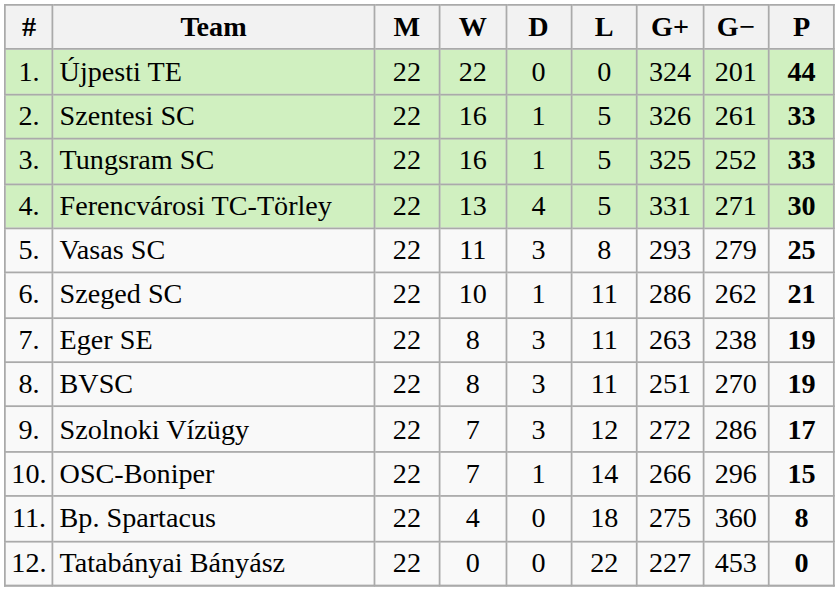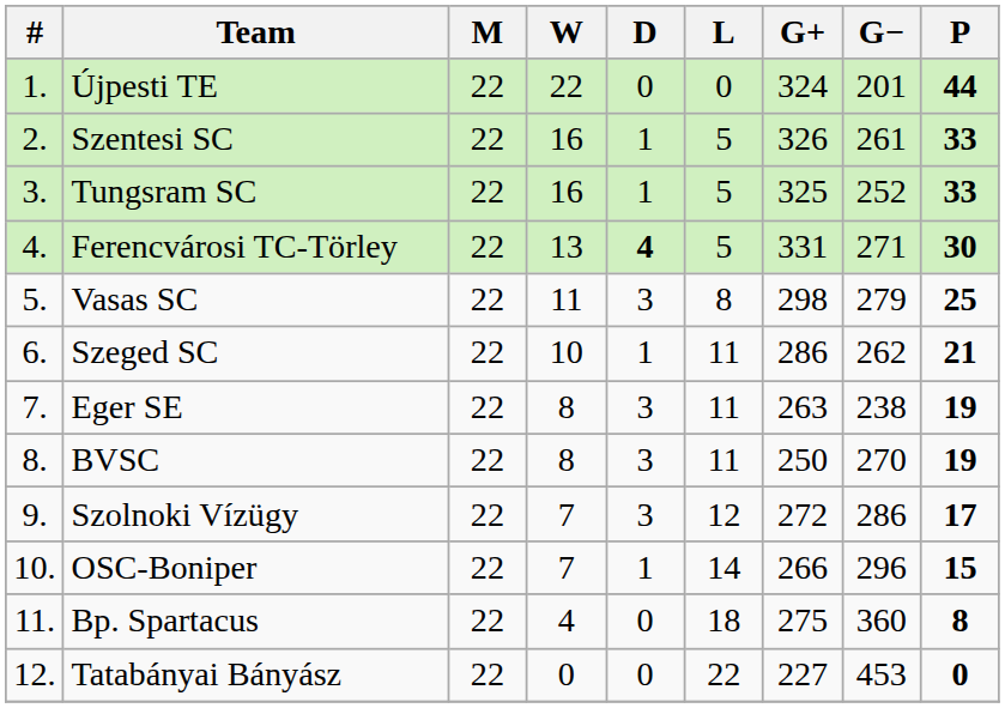 <table class="wikitable" style="text-align: center;">
 <tr>
 <th width="15">#</th>
 <th width="175">Team</th>
 <th width="30">M</th>
 <th width="30">W</th>
 <th width="30">D</th>
 <th width="30">L</th>
 <th width="30">G+</th>
 <th width="30">G−</th>
 <th width="30">P</th>
 </tr>
 <tr style="background: #D0F0C0;">
 <td>1.</td>
 <td align="left">Újpesti TE</td>
 <td>22</td>
 <td>22</td>
 <td>0</td>
 <td>0</td>
 <td>324</td>
 <td>201</td>
 <td><strong>44</strong></td>
 </tr>
 <tr style="background: #D0F0C0;">
 <td>2.</td>
 <td align="left">Szentesi SC</td>
 <td>22</td>
 <td>16</td>
 <td>1</td>
 <td>5</td>
 <td>326</td>
 <td>261</td>
 <td><strong>33</strong></td>
 </tr>
 <tr style="background: #D0F0C0;">
 <td>3.</td>
 <td align="left">Tungsram SC</td>
 <td>22</td>
 <td>16</td>
 <td>1</td>
 <td>5</td>
 <td>325</td>
 <td>252</td>
 <td><strong>33</strong></td>
 </tr>
 <tr style="background: #D0F0C0;">
 <td>4.</td>
 <td align="left">Ferencvárosi TC-Törley</td>
 <td>22</td>
 <td>13</td>
-<td>4</td>
+<td><strong>4</strong></td>
 <td>5</td>
 <td>331</td>
 <td>271</td>
 <td><strong>30</strong></td>
 </tr>
 <tr>
 <td>5.</td>
 <td align="left">Vasas SC</td>
 <td>22</td>
 <td>11</td>
 <td>3</td>
 <td>8</td>
-<td>293</td>
+<td>298</td>
 <td>279</td>
 <td><strong>25</strong></td>
 </tr>
 <tr>
 <td>6.</td>
 <td align="left">Szeged SC</td>
 <td>22</td>
 <td>10</td>
 <td>1</td>
 <td>11</td>
 <td>286</td>
 <td>262</td>
 <td><strong>21</strong></td>
 </tr>
 <tr>
 <td>7.</td>
 <td align="left">Eger SE</td>
 <td>22</td>
 <td>8</td>
 <td>3</td>
 <td>11</td>
 <td>263</td>
 <td>238</td>
 <td><strong>19</strong></td>
 </tr>
 <tr>
 <td>8.</td>
 <td align="left">BVSC</td>
 <td>22</td>
 <td>8</td>
 <td>3</td>
 <td>11</td>
-<td>251</td>
+<td>250</td>
 <td>270</td>
 <td><strong>19</strong></td>
 </tr>
 <tr>
 <td>9.</td>
 <td align="left">Szolnoki Vízügy</td>
 <td>22</td>
 <td>7</td>
 <td>3</td>
 <td>12</td>
 <td>272</td>
 <td>286</td>
 <td><strong>17</strong></td>
 </tr>
 <tr>
 <td>10.</td>
 <td align="left">OSC-Boniper</td>
 <td>22</td>
 <td>7</td>
 <td>1</td>
 <td>14</td>
 <td>266</td>
 <td>296</td>
 <td><strong>15</strong></td>
 </tr>
 <tr>
 <td>11.</td>
 <td align="left">Bp. Spartacus</td>
 <td>22</td>
 <td>4</td>
 <td>0</td>
 <td>18</td>
 <td>275</td>
 <td>360</td>
 <td><strong>8</strong></td>
 </tr>
 <tr>
 <td>12.</td>
 <td align="left">Tatabányai Bányász</td>
 <td>22</td>
 <td>0</td>
 <td>0</td>
 <td>22</td>
 <td>227</td>
 <td>453</td>
 <td><strong>0</strong></td>
 </tr>
 <tr>
 </tr>
 </table>
